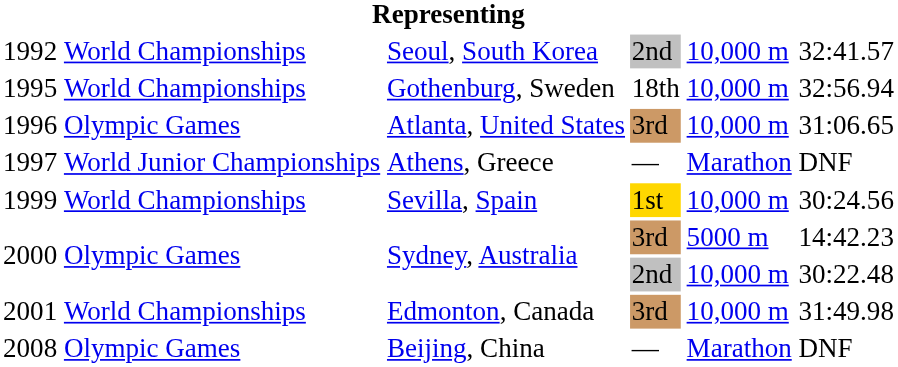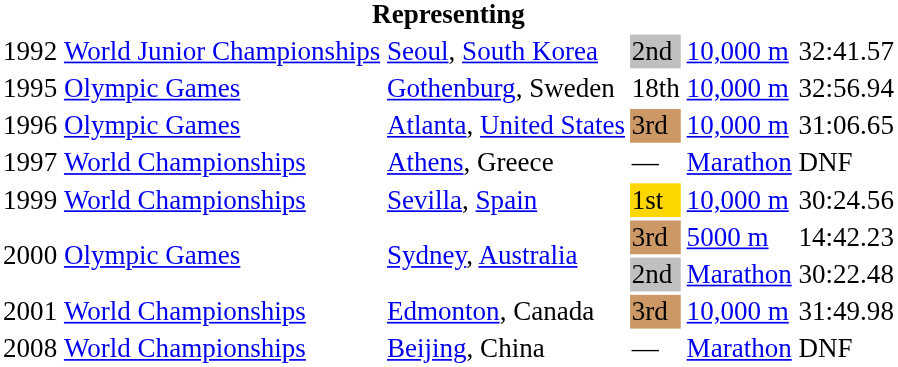 <table>
 <tr>
 <th colspan="6">Representing </th>
 </tr>
 <tr>
 <td>1992</td>
-<td><a href='#'>World Championships</a></td>
+<td><a href='#'>World Junior Championships</a></td>
 <td><a href='#'>Seoul</a>, <a href='#'>South Korea</a></td>
 <td bgcolor=silver>2nd</td>
 <td><a href='#'>10,000 m</a></td>
 <td>32:41.57</td>
 </tr>
 <tr>
 <td>1995</td>
-<td><a href='#'>World Championships</a></td>
+<td><a href='#'>Olympic Games</a></td>
 <td><a href='#'>Gothenburg</a>, Sweden</td>
 <td>18th</td>
 <td><a href='#'>10,000 m</a></td>
 <td>32:56.94</td>
 </tr>
 <tr>
 <td>1996</td>
 <td><a href='#'>Olympic Games</a></td>
 <td><a href='#'>Atlanta</a>, <a href='#'>United States</a></td>
 <td bgcolor="cc9966">3rd</td>
 <td><a href='#'>10,000 m</a></td>
 <td>31:06.65</td>
 </tr>
 <tr>
 <td>1997</td>
-<td><a href='#'>World Junior Championships</a></td>
+<td><a href='#'>World Championships</a></td>
 <td><a href='#'>Athens</a>, Greece</td>
 <td>—</td>
 <td><a href='#'>Marathon</a></td>
 <td>DNF</td>
 </tr>
 <tr>
 <td>1999</td>
 <td><a href='#'>World Championships</a></td>
 <td><a href='#'>Sevilla</a>, <a href='#'>Spain</a></td>
 <td bgcolor="gold">1st</td>
 <td><a href='#'>10,000 m</a></td>
 <td>30:24.56</td>
 </tr>
 <tr>
 <td rowspan=2>2000</td>
 <td rowspan=2><a href='#'>Olympic Games</a></td>
 <td rowspan=2><a href='#'>Sydney</a>, <a href='#'>Australia</a></td>
 <td bgcolor="cc9966">3rd</td>
 <td><a href='#'>5000 m</a></td>
 <td>14:42.23</td>
 </tr>
 <tr>
 <td bgcolor="silver">2nd</td>
-<td><a href='#'>10,000 m</a></td>
+<td><a href='#'>Marathon</a></td>
 <td>30:22.48</td>
 </tr>
 <tr>
 <td>2001</td>
 <td><a href='#'>World Championships</a></td>
 <td><a href='#'>Edmonton</a>, Canada</td>
 <td bgcolor="cc9966">3rd</td>
 <td><a href='#'>10,000 m</a></td>
 <td>31:49.98</td>
 </tr>
 <tr>
 <td>2008</td>
-<td><a href='#'>Olympic Games</a></td>
+<td><a href='#'>World Championships</a></td>
 <td><a href='#'>Beijing</a>, China</td>
 <td>—</td>
 <td><a href='#'>Marathon</a></td>
 <td>DNF</td>
 </tr>
 </table>
